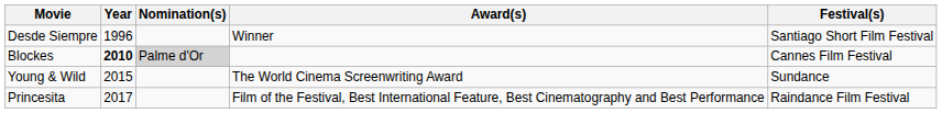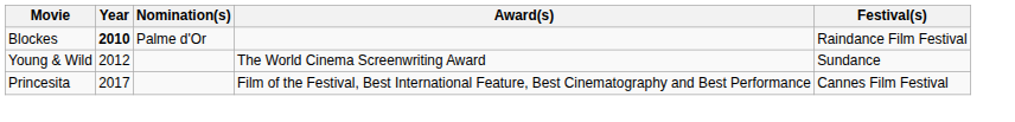 <table class="wikitable">
 <tr>
 <th>Movie</th>
 <th>Year</th>
 <th>Nomination(s)</th>
 <th>Award(s)</th>
 <th>Festival(s)</th>
 </tr>
 <tr>
-<td>Desde Siempre</td>
-<td>1996</td>
-<td></td>
-<td>Winner</td>
-<td>Santiago Short Film Festival</td>
-</tr>
-<tr>
 <td>Blockes</td>
 <td><strong>2010</strong></td>
-<td style="background: lightgrey;">Palme d'Or</td>
+<td>Palme d'Or</td>
 <td></td>
-<td>Cannes Film Festival</td>
+<td>Raindance Film Festival</td>
 </tr>
 <tr>
 <td>Young & Wild</td>
-<td>2015</td>
+<td>2012</td>
 <td></td>
 <td>The World Cinema Screenwriting Award</td>
 <td>Sundance</td>
 </tr>
 <tr>
 <td>Princesita</td>
 <td>2017</td>
 <td></td>
 <td>Film of the Festival, Best International Feature, Best Cinematography and Best Performance</td>
-<td>Raindance Film Festival</td>
+<td>Cannes Film Festival</td>
 </tr>
 </table>
